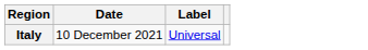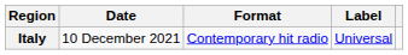 <table class="wikitable plainrowheaders">
 <tr>
 <th scope="col">Region</th>
 <th scope="col">Date</th>
+<th scope="col">Format</th>
 <th scope="col">Label</th>
 <th scope="col"></th>
 </tr>
 <tr>
 <th scope="row">Italy</th>
 <td>10 December 2021</td>
+<td><a href='#'>Contemporary hit radio</a></td>
 <td><a href='#'>Universal</a></td>
 <td></td>
 </tr>
 </table>
